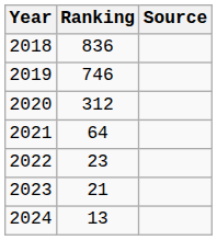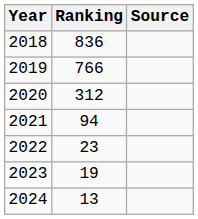 <table class="wikitable" style="text-align:center; font-size: 95%;">
 <tr>
 <th>Year</th>
 <th>Ranking</th>
 <th>Source</th>
 </tr>
 <tr>
 <td>2018</td>
 <td>836</td>
 <td></td>
 </tr>
 <tr>
 <td>2019</td>
-<td>746</td>
+<td>766</td>
 <td></td>
 </tr>
 <tr>
 <td>2020</td>
 <td>312</td>
 <td></td>
 </tr>
 <tr>
 <td>2021</td>
-<td>64</td>
+<td>94</td>
 <td></td>
 </tr>
 <tr>
 <td>2022</td>
 <td>23</td>
 <td></td>
 </tr>
 <tr>
 <td>2023</td>
-<td>21</td>
+<td>19</td>
 <td></td>
 </tr>
 <tr>
 <td>2024</td>
 <td>13</td>
 <td></td>
 </tr>
 </table>
